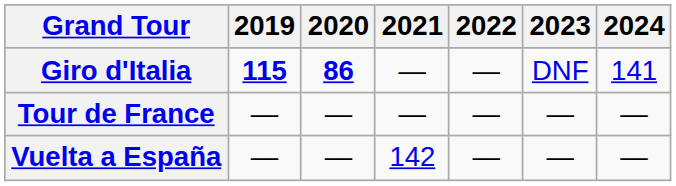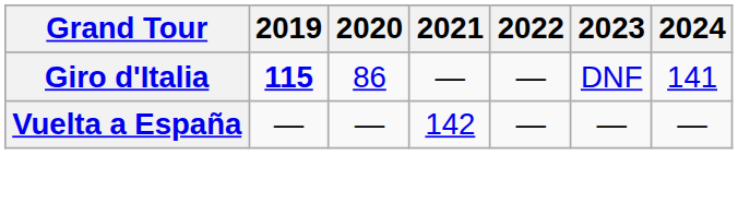 <table class="wikitable plainrowheaders">
 <tr>
 <th scope="col"><a href='#'>Grand Tour</a></th>
 <th scope="col">2019</th>
 <th scope="col">2020</th>
 <th scope="col">2021</th>
 <th scope="col">2022</th>
 <th scope="col">2023</th>
 <th scope="col">2024</th>
 </tr>
 <tr style="text-align:center;">
 <th scope="row"> <a href='#'>Giro d'Italia</a></th>
 <td><strong><a href='#'>115</a></strong></td>
-<td><strong><a href='#'>86</a></strong></td>
+<td><a href='#'>86</a></td>
 <td>—</td>
 <td>—</td>
 <td><a href='#'>DNF</a></td>
 <td><a href='#'>141</a></td>
-</tr>
-<tr style="text-align:center;">
-<th scope="row"> <a href='#'>Tour de France</a></th>
-<td>—</td>
-<td>—</td>
-<td>—</td>
-<td>—</td>
-<td>—</td>
-<td>—</td>
 </tr>
 <tr style="text-align:center;">
 <th scope="row"> <a href='#'>Vuelta a España</a></th>
 <td>—</td>
 <td>—</td>
 <td><a href='#'>142</a></td>
 <td>—</td>
 <td>—</td>
 <td>—</td>
 </tr>
 </table>
